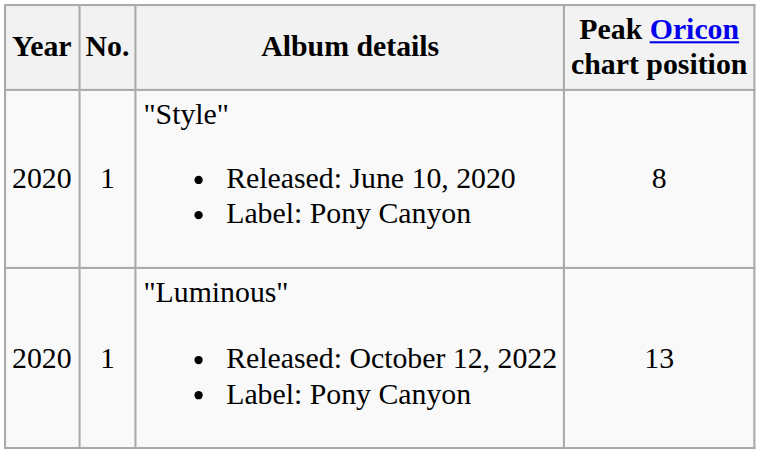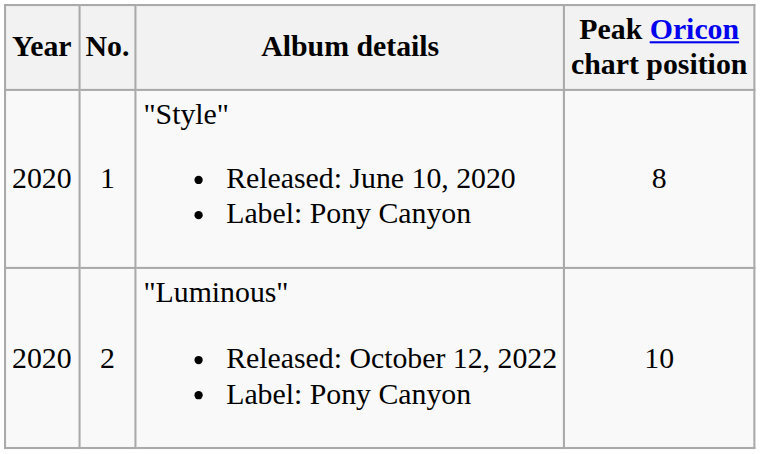 <table class="wikitable" style="font-size: 90%;">
 <tr>
 <th>Year</th>
 <th>No.</th>
 <th>Album details</th>
 <th>Peak <a href='#'>Oricon</a><br>chart position<br></th>
 </tr>
 <tr>
 <td>2020</td>
 <td align="center">1</td>
 <td>"Style"<br><ul><li>Released: June 10, 2020</li><li>Label: Pony Canyon</li></ul></td>
 <td align="center">8</td>
 </tr>
 <tr>
 <td>2020</td>
-<td align="center">1</td>
+<td align="center">2</td>
 <td>"Luminous"<br><ul><li>Released: October 12, 2022</li><li>Label: Pony Canyon</li></ul></td>
-<td align="center">13</td>
+<td align="center">10</td>
 </tr>
 </table>
